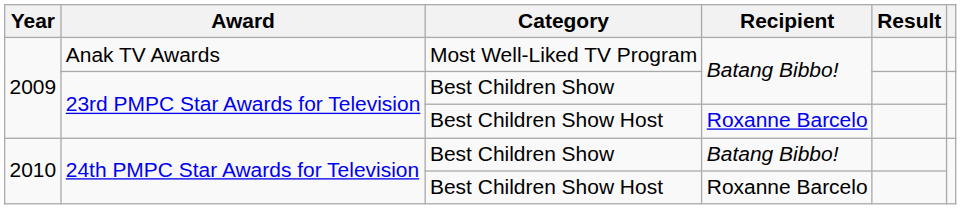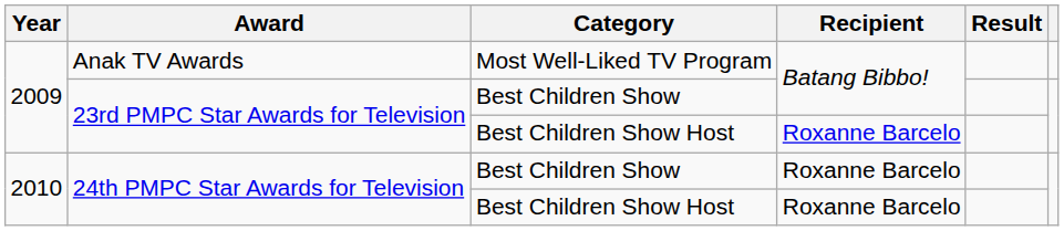 <table class="wikitable">
 <tr>
 <th>Year</th>
 <th>Award</th>
 <th>Category</th>
 <th>Recipient</th>
 <th>Result</th>
 <th></th>
 </tr>
 <tr>
 <td rowspan=3>2009</td>
 <td>Anak TV Awards</td>
 <td>Most Well-Liked TV Program</td>
 <td rowspan=2><em>Batang Bibbo!</em></td>
 <td></td>
 <td></td>
 </tr>
 <tr>
 <td rowspan=2><a href='#'>23rd PMPC Star Awards for Television</a></td>
 <td>Best Children Show</td>
 <td></td>
 <td rowspan=2></td>
 </tr>
 <tr>
 <td>Best Children Show Host</td>
 <td><a href='#'>Roxanne Barcelo</a></td>
 <td></td>
 </tr>
 <tr>
 <td rowspan=2>2010</td>
 <td rowspan=2><a href='#'>24th PMPC Star Awards for Television</a></td>
 <td>Best Children Show</td>
-<td><em>Batang Bibbo!</em></td>
+<td>Roxanne Barcelo</td>
 <td></td>
 <td rowspan=2></td>
 </tr>
 <tr>
 <td>Best Children Show Host</td>
 <td>Roxanne Barcelo</td>
 <td></td>
 </tr>
 </table>
